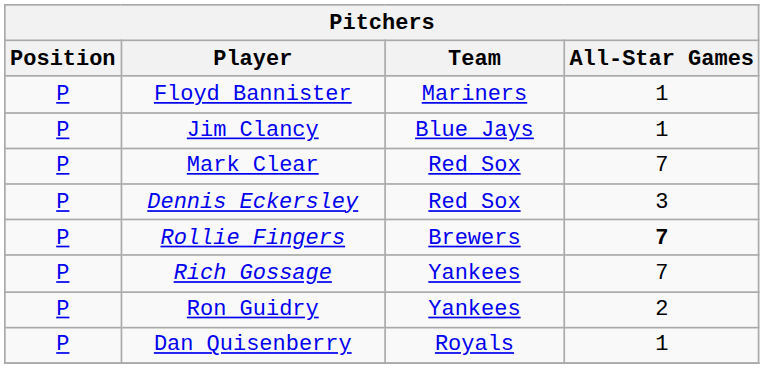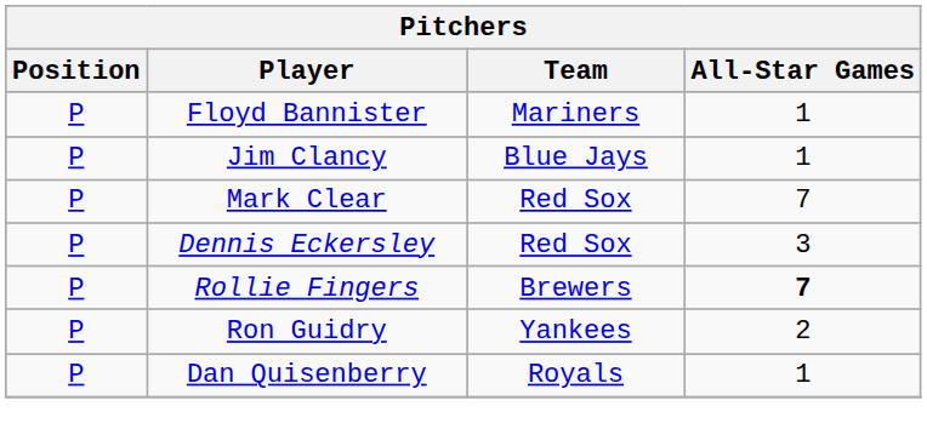 <table class="wikitable" style="font-size: 100%; text-align:center;">
 <tr>
 <th colspan="4">Pitchers</th>
 </tr>
 <tr>
 <th>Position</th>
 <th width="150">Player</th>
 <th width="100">Team</th>
 <th>All-Star Games</th>
 </tr>
 <tr>
 <td><a href='#'>P</a></td>
 <td><a href='#'>Floyd Bannister</a></td>
 <td><a href='#'>Mariners</a></td>
 <td>1</td>
 </tr>
 <tr>
 <td><a href='#'>P</a></td>
 <td><a href='#'>Jim Clancy</a></td>
 <td><a href='#'>Blue Jays</a></td>
 <td>1</td>
 </tr>
 <tr>
 <td><a href='#'>P</a></td>
 <td><a href='#'>Mark Clear</a></td>
 <td><a href='#'>Red Sox</a></td>
 <td>7</td>
 </tr>
 <tr>
 <td><a href='#'>P</a></td>
 <td><em><a href='#'>Dennis Eckersley</a></em></td>
 <td><a href='#'>Red Sox</a></td>
 <td>3</td>
 </tr>
 <tr>
 <td><a href='#'>P</a></td>
 <td><em><a href='#'>Rollie Fingers</a></em></td>
 <td><a href='#'>Brewers</a></td>
 <td><strong>7</strong></td>
 </tr>
 <tr>
 <td><a href='#'>P</a></td>
-<td><em><a href='#'>Rich Gossage</a></em></td>
-<td><a href='#'>Yankees</a></td>
-<td>7</td>
-</tr>
-<tr>
-<td><a href='#'>P</a></td>
 <td><a href='#'>Ron Guidry</a></td>
 <td><a href='#'>Yankees</a></td>
 <td>2</td>
 </tr>
 <tr>
 <td><a href='#'>P</a></td>
 <td><a href='#'>Dan Quisenberry</a></td>
 <td><a href='#'>Royals</a></td>
 <td>1</td>
 </tr>
 <tr>
 </tr>
 </table>
